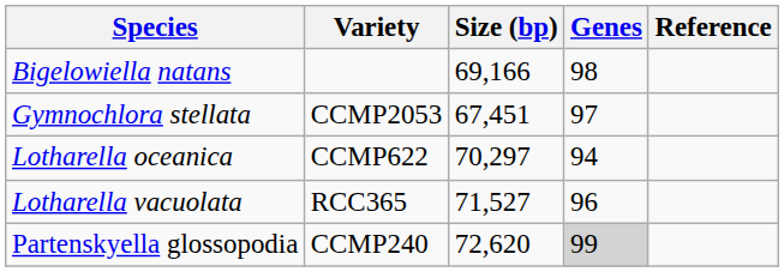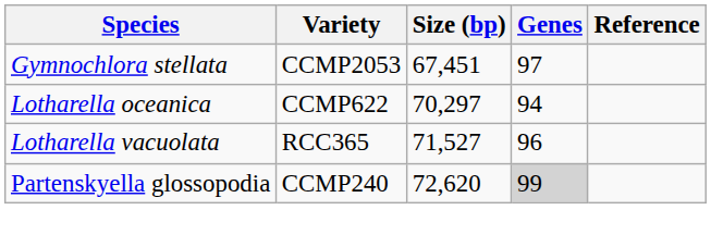 <table class="wikitable sortable">
 <tr>
 <th><a href='#'>Species</a></th>
 <th>Variety</th>
 <th>Size (<a href='#'>bp</a>)</th>
 <th><a href='#'>Genes</a></th>
 <th>Reference</th>
-</tr>
-<tr>
-<td><em><a href='#'>Bigelowiella</a> <a href='#'>natans</a></em></td>
-<td></td>
-<td>69,166</td>
-<td>98</td>
-<td></td>
 </tr>
 <tr>
 <td><em><a href='#'>Gymnochlora</a> stellata</em></td>
 <td>CCMP2053</td>
 <td>67,451</td>
 <td>97</td>
 <td></td>
 </tr>
 <tr>
 <td><em><a href='#'>Lotharella</a> oceanica</em></td>
 <td>CCMP622</td>
 <td>70,297</td>
 <td>94</td>
 <td></td>
 </tr>
 <tr>
 <td><em><a href='#'>Lotharella</a> vacuolata</em></td>
 <td>RCC365</td>
 <td>71,527</td>
 <td>96</td>
 <td></td>
 </tr>
 <tr>
 <td><a href='#'>Partenskyella</a> glossopodia</td>
 <td>CCMP240</td>
 <td>72,620</td>
 <td style="background: lightgrey;">99</td>
 <td></td>
 </tr>
 </table>
